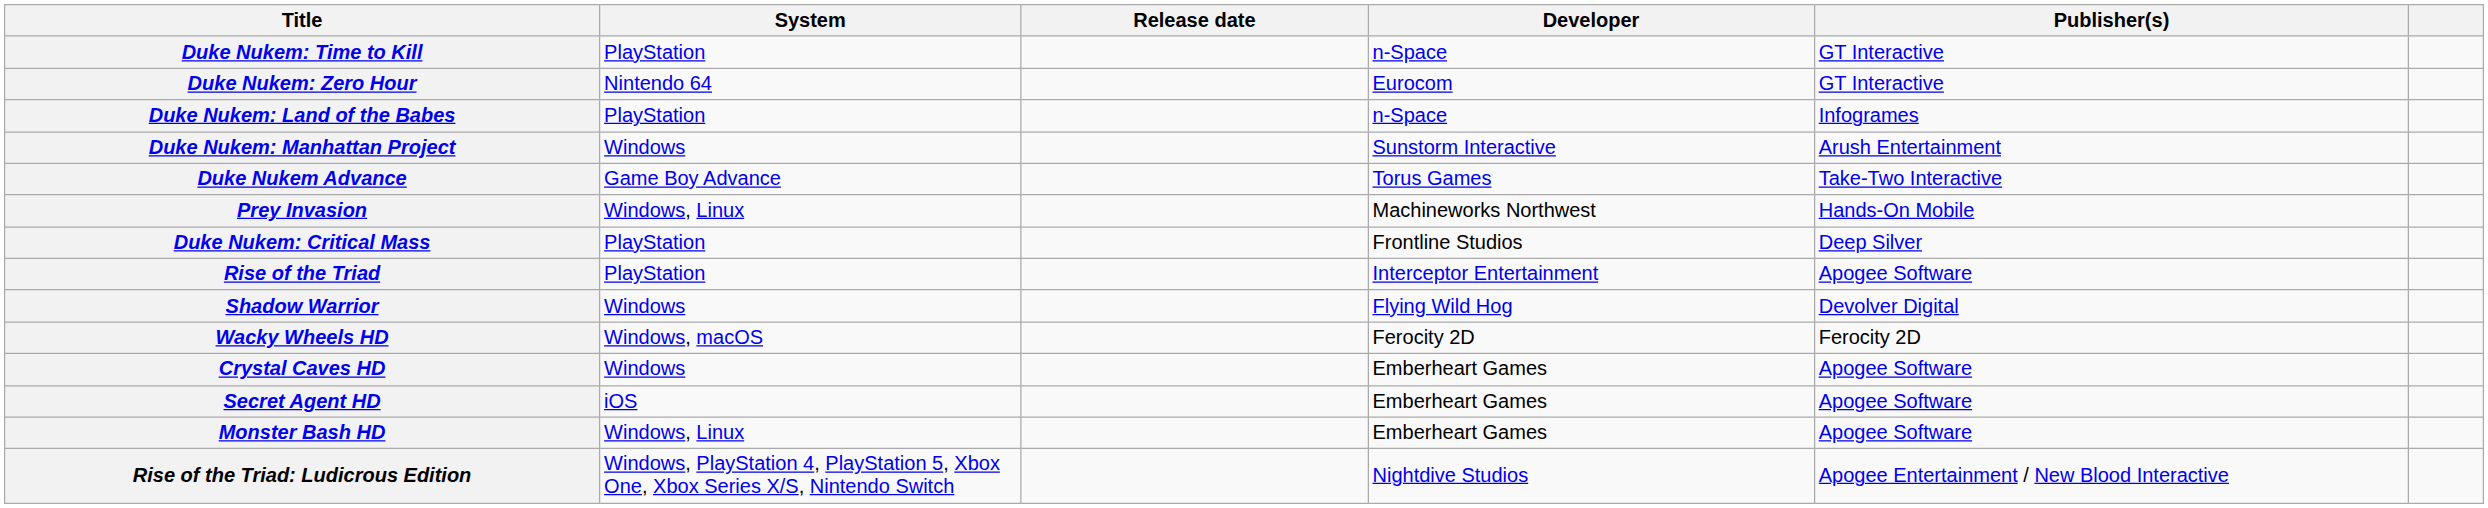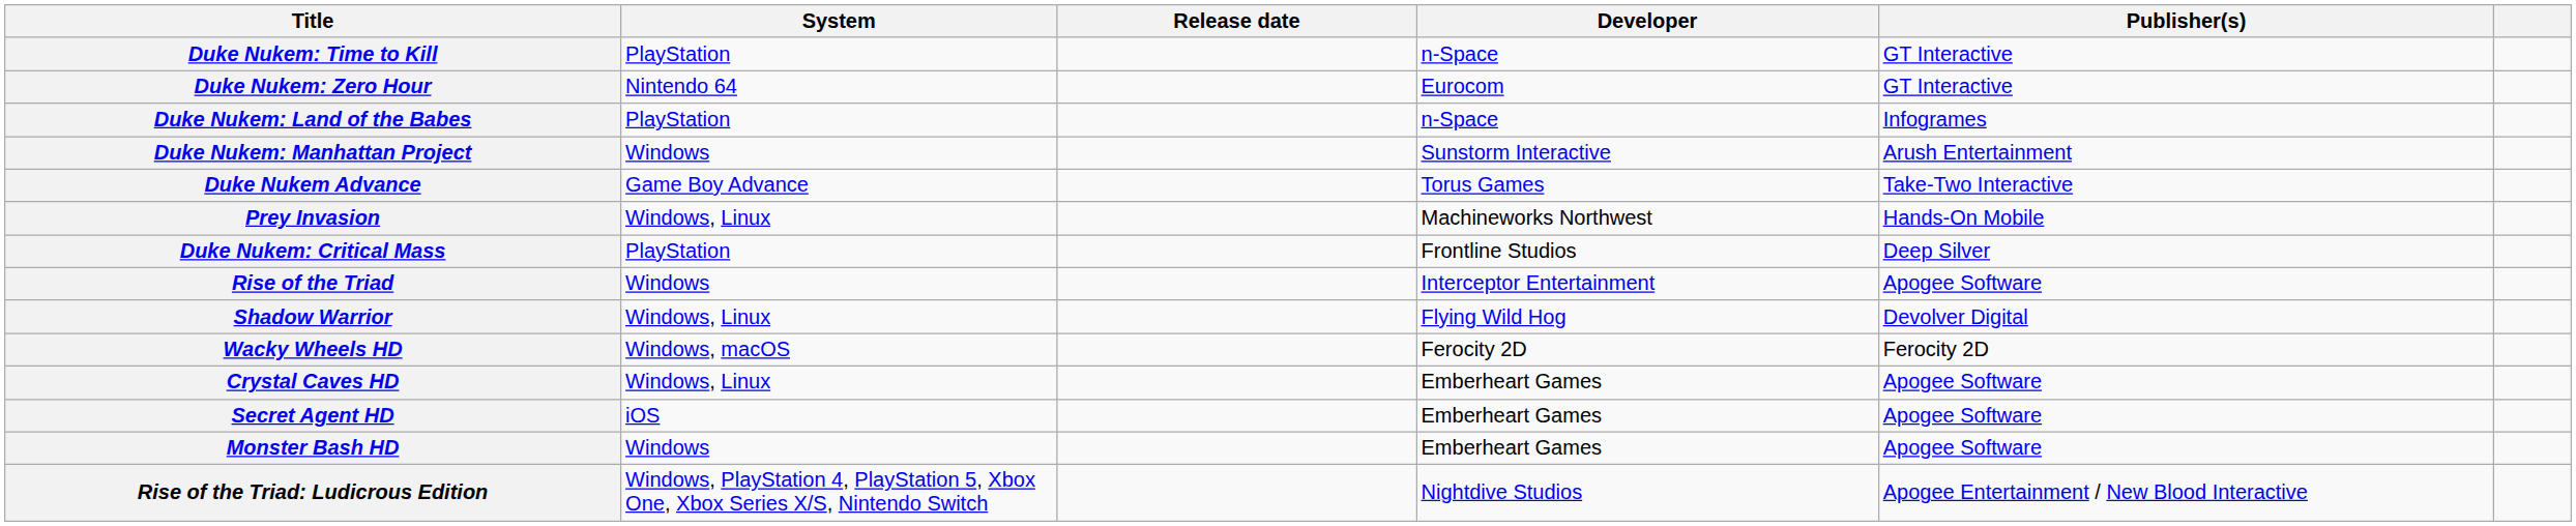 <table class="wikitable sortable plainrowheaders" style="width: 100%">
 <tr>
 <th style="width:24%" scope="col">Title</th>
 <th style="width:17%" scope="col">System</th>
 <th style="width:14%" scope="col">Release date</th>
 <th style="width:18%" scope="col">Developer</th>
 <th style="width:24%" scope="col">Publisher(s)</th>
 <th style="width:3%" scope="col" class="unsortable"></th>
 </tr>
 <tr>
 <th scope="row" style="text-align:center;"><strong><em><a href='#'>Duke Nukem: Time to Kill</a></em></strong></th>
 <td><a href='#'>PlayStation</a></td>
 <td></td>
 <td><a href='#'>n-Space</a></td>
 <td><a href='#'>GT Interactive</a></td>
 <td style="text-align:center;"></td>
 </tr>
 <tr>
 <th scope="row" style="text-align:center;"><strong><em><a href='#'>Duke Nukem: Zero Hour</a></em></strong></th>
 <td><a href='#'>Nintendo 64</a></td>
 <td></td>
 <td><a href='#'>Eurocom</a></td>
 <td><a href='#'>GT Interactive</a></td>
 <td style="text-align:center;"></td>
 </tr>
 <tr>
 <th scope="row" style="text-align:center;"><strong><em><a href='#'>Duke Nukem: Land of the Babes</a></em></strong></th>
 <td><a href='#'>PlayStation</a></td>
 <td></td>
 <td><a href='#'>n-Space</a></td>
 <td><a href='#'>Infogrames</a></td>
 <td style="text-align:center;"></td>
 </tr>
 <tr>
 <th scope="row" style="text-align:center;"><strong><em><a href='#'>Duke Nukem: Manhattan Project</a></em></strong></th>
 <td><a href='#'>Windows</a></td>
 <td></td>
 <td><a href='#'>Sunstorm Interactive</a></td>
 <td><a href='#'>Arush Entertainment</a></td>
 <td style="text-align:center;"></td>
 </tr>
 <tr>
 <th scope="row" style="text-align:center;"><strong><em><a href='#'>Duke Nukem Advance</a></em></strong></th>
 <td><a href='#'>Game Boy Advance</a></td>
 <td></td>
 <td><a href='#'>Torus Games</a></td>
 <td><a href='#'>Take-Two Interactive</a></td>
 <td style="text-align:center;"></td>
 </tr>
 <tr>
 <th scope="row" style="text-align:center;"><strong><em><a href='#'>Prey Invasion</a></em></strong></th>
 <td><a href='#'>Windows</a>, <a href='#'>Linux</a></td>
 <td></td>
 <td>Machineworks Northwest</td>
 <td><a href='#'>Hands-On Mobile</a></td>
 <td style="text-align:center;"></td>
 </tr>
 <tr>
 <th scope="row" style="text-align:center;"><strong><em><a href='#'>Duke Nukem: Critical Mass</a></em></strong></th>
 <td><a href='#'>PlayStation</a></td>
 <td></td>
 <td>Frontline Studios</td>
 <td><a href='#'>Deep Silver</a></td>
 <td style="text-align:center;"></td>
 </tr>
 <tr>
 <th scope="row" style="text-align:center;"><strong><em><a href='#'>Rise of the Triad</a></em></strong></th>
-<td><a href='#'>PlayStation</a></td>
+<td><a href='#'>Windows</a></td>
 <td></td>
 <td><a href='#'>Interceptor Entertainment</a></td>
 <td><a href='#'>Apogee Software</a></td>
 <td style="text-align:center;"></td>
 </tr>
 <tr>
 <th scope="row" style="text-align:center;"><strong><em><a href='#'>Shadow Warrior</a></em></strong></th>
-<td><a href='#'>Windows</a></td>
+<td><a href='#'>Windows</a>, <a href='#'>Linux</a></td>
 <td></td>
 <td><a href='#'>Flying Wild Hog</a></td>
 <td><a href='#'>Devolver Digital</a></td>
 <td style="text-align:center;"></td>
 </tr>
 <tr>
 <th scope="row" style="text-align:center;"><strong><em><a href='#'>Wacky Wheels HD</a></em></strong></th>
 <td><a href='#'>Windows</a>, <a href='#'>macOS</a></td>
 <td></td>
 <td>Ferocity 2D</td>
 <td>Ferocity 2D</td>
 <td style="text-align:center;"></td>
 </tr>
 <tr>
 <th scope="row" style="text-align:center;"><strong><em><a href='#'>Crystal Caves HD</a></em></strong></th>
-<td><a href='#'>Windows</a></td>
+<td><a href='#'>Windows</a>, <a href='#'>Linux</a></td>
 <td></td>
 <td>Emberheart Games</td>
 <td><a href='#'>Apogee Software</a></td>
 <td style="text-align:center;"></td>
 </tr>
 <tr>
 <th scope="row" style="text-align:center;"><strong><em><a href='#'>Secret Agent HD</a></em></strong></th>
 <td><a href='#'>iOS</a></td>
 <td></td>
 <td>Emberheart Games</td>
 <td><a href='#'>Apogee Software</a></td>
 <td style="text-align:center;"></td>
 </tr>
 <tr>
 <th scope="row" style="text-align:center;"><strong><em><a href='#'>Monster Bash HD</a></em></strong></th>
-<td><a href='#'>Windows</a>, <a href='#'>Linux</a></td>
+<td><a href='#'>Windows</a></td>
 <td></td>
 <td>Emberheart Games</td>
 <td><a href='#'>Apogee Software</a></td>
 <td style="text-align:center;"></td>
 </tr>
 <tr>
 <th scope="row" style="text-align:center;"><strong><em>Rise of the Triad: Ludicrous Edition</em></strong></th>
 <td><a href='#'>Windows</a>, <a href='#'>PlayStation 4</a>, <a href='#'>PlayStation 5</a>, <a href='#'>Xbox One</a>, <a href='#'>Xbox Series X/S</a>, <a href='#'>Nintendo Switch</a></td>
 <td></td>
 <td><a href='#'>Nightdive Studios</a></td>
 <td><a href='#'>Apogee Entertainment</a> / <a href='#'>New Blood Interactive</a></td>
 <td style="text-align:center;"></td>
 </tr>
 </table>
